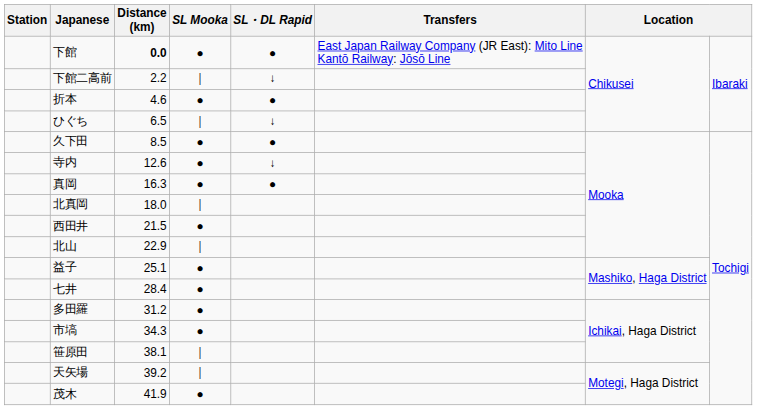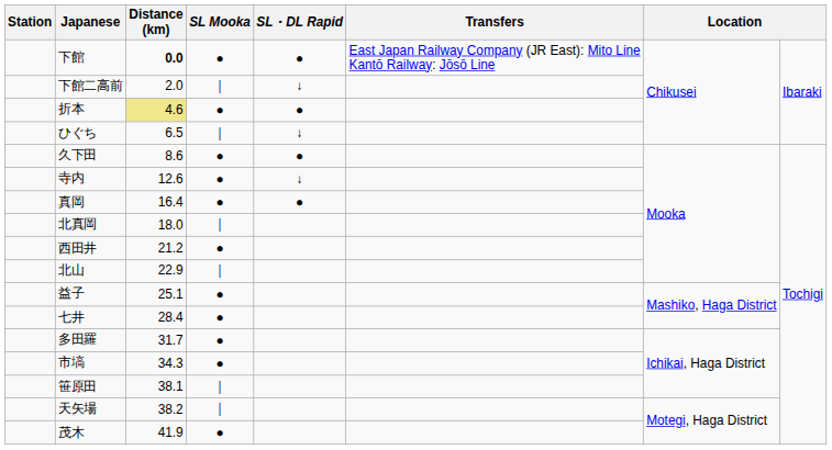 <table class="wikitable" rules="all">
 <tr>
 <th>Station</th>
 <th>Japanese</th>
 <th style="width:2.5em;">Distance (km)</th>
 <th><em>SL Mooka</em></th>
 <th><em>SL・DL Rapid</em></th>
 <th>Transfers</th>
 <th colspan="2">Location</th>
 </tr>
 <tr>
 <td></td>
 <td>下館</td>
 <td style="text-align:right"><strong>0.0</strong></td>
 <td style="text-align:center">●</td>
 <td style="text-align:center">●</td>
 <td><a href='#'>East Japan Railway Company</a> (JR East): <a href='#'>Mito Line</a><br><a href='#'>Kantō Railway</a>: <a href='#'>Jōsō Line</a></td>
 <td rowspan="4"><a href='#'>Chikusei</a></td>
 <td rowspan="4"><a href='#'>Ibaraki</a></td>
 </tr>
 <tr>
 <td></td>
 <td>下館二高前</td>
-<td style="text-align:right">2.2</td>
+<td style="text-align:right">2.0</td>
 <td style="text-align:center">｜</td>
 <td style="text-align:center">↓</td>
 <td> </td>
 </tr>
 <tr>
 <td></td>
 <td>折本</td>
-<td style="text-align:right">4.6</td>
+<td style="background: khaki; text-align:right">4.6</td>
 <td style="text-align:center">●</td>
 <td style="text-align:center">●</td>
 <td> </td>
 </tr>
 <tr>
 <td></td>
 <td>ひぐち</td>
 <td style="text-align:right">6.5</td>
 <td style="text-align:center">｜</td>
 <td style="text-align:center">↓</td>
 <td> </td>
 </tr>
 <tr>
 <td></td>
 <td>久下田</td>
-<td style="text-align:right">8.5</td>
+<td style="text-align:right">8.6</td>
 <td style="text-align:center">●</td>
 <td style="text-align:center">●</td>
 <td> </td>
 <td rowspan="6"><a href='#'>Mooka</a></td>
 <td rowspan="13" style="width:1.5em;"><a href='#'>Tochigi</a></td>
 </tr>
 <tr>
 <td></td>
 <td>寺内</td>
 <td style="text-align:right">12.6</td>
 <td style="text-align:center">●</td>
 <td style="text-align:center">↓</td>
 <td> </td>
 </tr>
 <tr>
 <td></td>
 <td>真岡</td>
-<td style="text-align:right">16.3</td>
+<td style="text-align:right">16.4</td>
 <td style="text-align:center">●</td>
 <td style="text-align:center">●</td>
 <td> </td>
 </tr>
 <tr>
 <td></td>
 <td>北真岡</td>
 <td style="text-align:right">18.0</td>
 <td style="text-align:center">｜</td>
 <td style="text-align:center"> </td>
 <td> </td>
 </tr>
 <tr>
 <td></td>
 <td>西田井</td>
-<td style="text-align:right">21.5</td>
+<td style="text-align:right">21.2</td>
 <td style="text-align:center">●</td>
 <td style="text-align:center"> </td>
 <td> </td>
 </tr>
 <tr>
 <td></td>
 <td>北山</td>
 <td style="text-align:right">22.9</td>
 <td style="text-align:center">｜</td>
 <td style="text-align:center"> </td>
 <td> </td>
 </tr>
 <tr>
 <td></td>
 <td>益子</td>
 <td style="text-align:right">25.1</td>
 <td style="text-align:center">●</td>
 <td style="text-align:center"> </td>
 <td> </td>
 <td rowspan="2"><a href='#'>Mashiko</a>, <a href='#'>Haga District</a></td>
 </tr>
 <tr>
 <td></td>
 <td>七井</td>
 <td style="text-align:right">28.4</td>
 <td style="text-align:center">●</td>
 <td style="text-align:center"> </td>
 <td> </td>
 </tr>
 <tr>
 <td></td>
 <td>多田羅</td>
-<td style="text-align:right">31.2</td>
+<td style="text-align:right">31.7</td>
 <td style="text-align:center">●</td>
 <td style="text-align:center"> </td>
 <td> </td>
 <td rowspan="3"><a href='#'>Ichikai</a>, Haga District</td>
 </tr>
 <tr>
 <td></td>
 <td>市塙</td>
 <td style="text-align:right">34.3</td>
 <td style="text-align:center">●</td>
 <td style="text-align:center"> </td>
 <td> </td>
 </tr>
 <tr>
 <td></td>
 <td>笹原田</td>
 <td style="text-align:right">38.1</td>
 <td style="text-align:center">｜</td>
 <td style="text-align:center"> </td>
 <td> </td>
 </tr>
 <tr>
 <td></td>
 <td>天矢場</td>
-<td style="text-align:right">39.2</td>
+<td style="text-align:right">38.2</td>
 <td style="text-align:center">｜</td>
 <td style="text-align:center"> </td>
 <td> </td>
 <td rowspan="2"><a href='#'>Motegi</a>, Haga District</td>
 </tr>
 <tr>
 <td></td>
 <td>茂木</td>
 <td style="text-align:right">41.9</td>
 <td style="text-align:center">●</td>
 <td style="text-align:center"> </td>
 <td> </td>
 </tr>
 </table>
